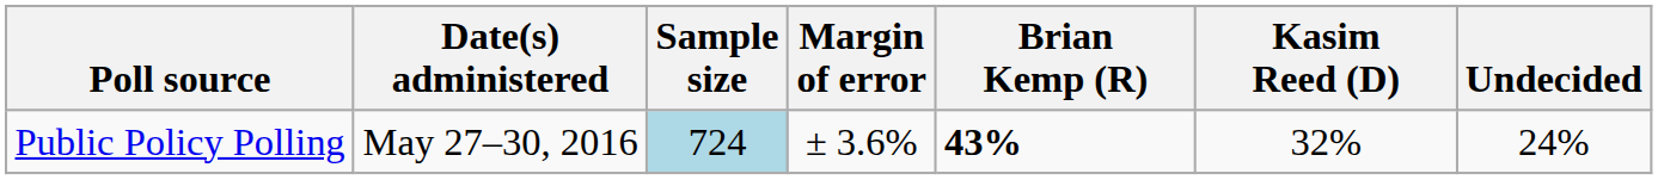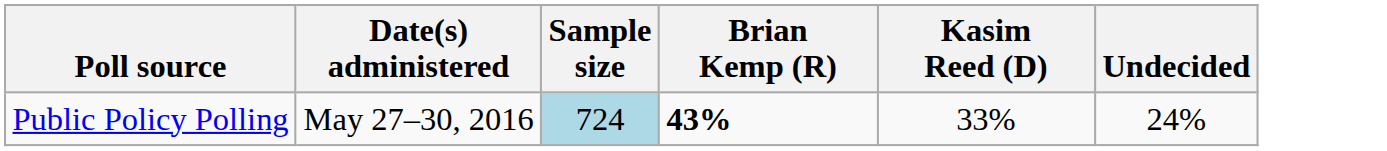 <table class="wikitable">
 <tr valign=bottom>
 <th>Poll source</th>
 <th>Date(s)<br>administered</th>
 <th>Sample<br>size</th>
-<th>Margin<br>of error</th>
 <th style="width:100px;">Brian<br>Kemp (R)</th>
 <th style="width:100px;">Kasim<br>Reed (D)</th>
 <th>Undecided</th>
 </tr>
 <tr>
 <td><a href='#'>Public Policy Polling</a></td>
 <td align=center>May 27–30, 2016</td>
 <td align=center style="background: lightblue;">724</td>
-<td align=center>± 3.6%</td>
 <td><strong>43%</strong></td>
-<td align=center>32%</td>
+<td align=center>33%</td>
 <td align=center>24%</td>
 </tr>
 </table>
